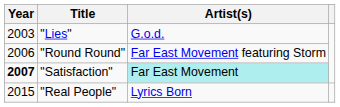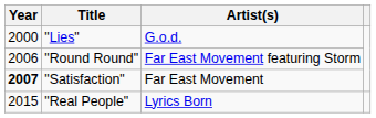 <table class="wikitable sortable">
 <tr>
 <th>Year</th>
 <th>Title</th>
 <th>Artist(s)</th>
 <th scope="col"></th>
 </tr>
 <tr>
-<td>2003</td>
+<td>2000</td>
 <td>"<a href='#'>Lies</a>"</td>
 <td><a href='#'>G.o.d.</a></td>
 <td rowspan="3" style="text-align:center;"></td>
 </tr>
 <tr>
 <td>2006</td>
 <td>"Round Round"</td>
 <td><a href='#'>Far East Movement</a> featuring Storm</td>
 </tr>
 <tr>
 <td><strong>2007</strong></td>
 <td>"Satisfaction"</td>
-<td style="background: paleturquoise;">Far East Movement</td>
+<td>Far East Movement</td>
 </tr>
 <tr>
 <td>2015</td>
 <td>"Real People"</td>
 <td><a href='#'>Lyrics Born</a></td>
 <td style="text-align:center;"></td>
 </tr>
 </table>
